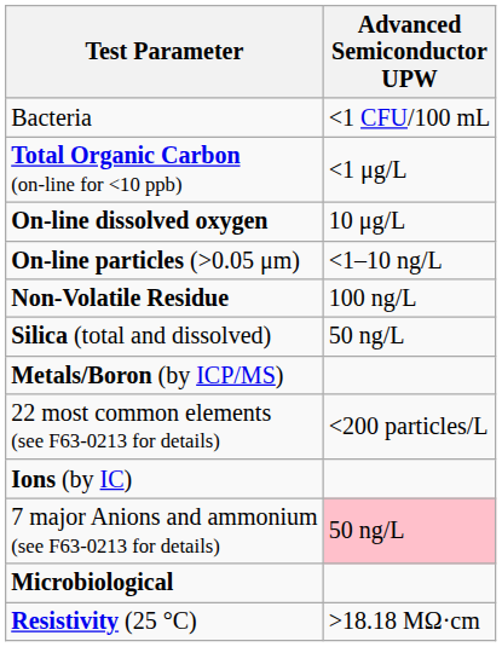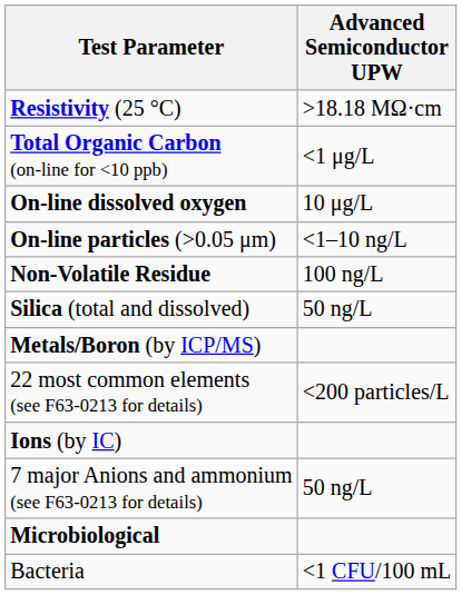 <table class="wikitable sortable">
 <tr>
 <th>Test Parameter</th>
 <th>Advanced<br>Semiconductor<br>UPW</th>
 </tr>
 <tr>
-<td>Bacteria</td>
-<td><1 <a href='#'>CFU</a>/100 mL</td>
+<td><strong><a href='#'>Resistivity</a></strong> (25 °C)</td>
+<td>>18.18 MΩ·cm</td>
 </tr>
 <tr>
 <td><strong><a href='#'>Total Organic Carbon</a></strong><br><small>(on-line for <10 ppb)</small></td>
 <td><1 μg/L</td>
 </tr>
 <tr>
 <td><strong>On-line dissolved oxygen</strong></td>
 <td>10 μg/L</td>
 </tr>
 <tr>
 <td><strong>On-line particles</strong> (>0.05 μm)</td>
 <td><1–10 ng/L</td>
 </tr>
 <tr>
 <td><strong>Non-Volatile Residue</strong></td>
 <td>100 ng/L</td>
 </tr>
 <tr>
 <td><strong>Silica</strong> (total and dissolved)</td>
 <td>50 ng/L</td>
 </tr>
 <tr>
 <td><strong>Metals/Boron</strong> (by <a href='#'>ICP/MS</a>)</td>
 <td></td>
 </tr>
 <tr>
 <td>22 most common elements<br><small>(see F63-0213 for details)</small></td>
 <td><200 particles/L</td>
 </tr>
 <tr>
 <td><strong>Ions</strong> (by <a href='#'>IC</a>)</td>
 <td></td>
 </tr>
 <tr>
 <td>7 major Anions and ammonium<br><small>(see F63-0213 for details)</small></td>
-<td style="background: pink;">50 ng/L</td>
+<td>50 ng/L</td>
 </tr>
 <tr>
 <td><strong>Microbiological</strong></td>
 <td></td>
 </tr>
 <tr>
-<td><strong><a href='#'>Resistivity</a></strong> (25 °C)</td>
-<td>>18.18 MΩ·cm</td>
+<td>Bacteria</td>
+<td><1 <a href='#'>CFU</a>/100 mL</td>
 </tr>
 </table>
